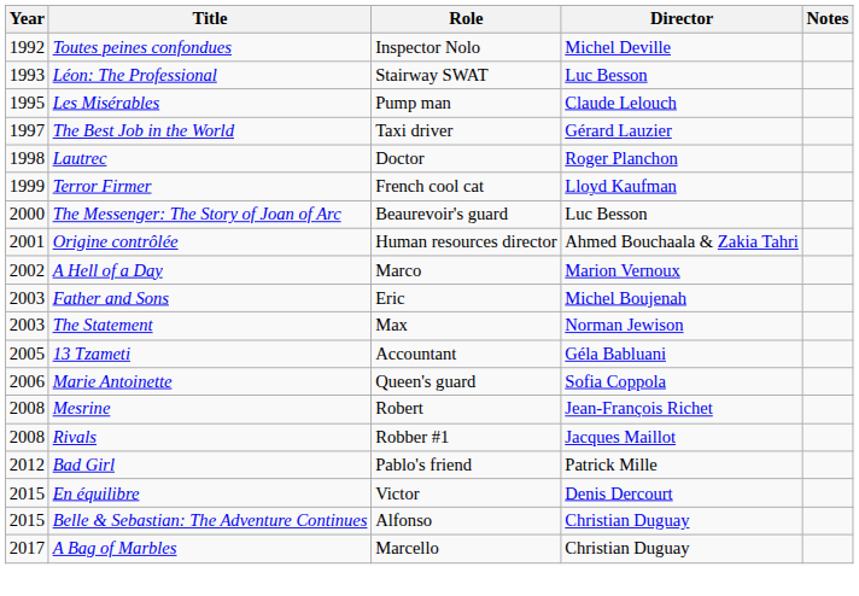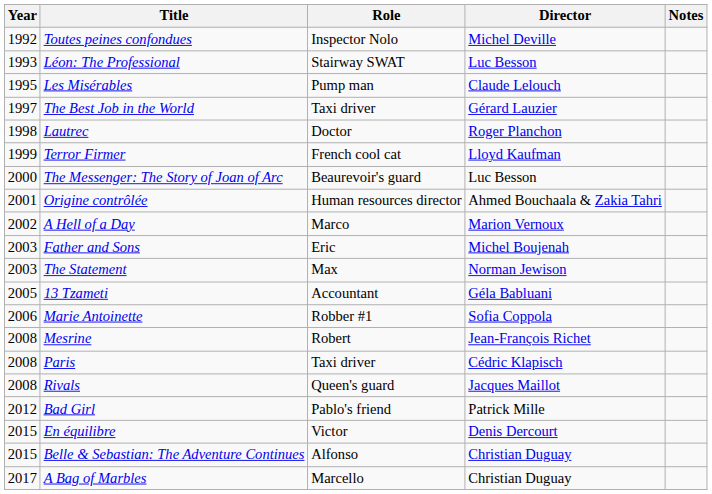 <table class="wikitable sortable">
 <tr>
 <th>Year</th>
 <th>Title</th>
 <th>Role</th>
 <th>Director</th>
 <th class="unsortable">Notes</th>
 </tr>
 <tr>
 <td>1992</td>
 <td><em><a href='#'>Toutes peines confondues</a></em></td>
 <td>Inspector Nolo</td>
 <td><a href='#'>Michel Deville</a></td>
 <td></td>
 </tr>
 <tr>
 <td>1993</td>
 <td><em><a href='#'>Léon: The Professional</a></em></td>
 <td>Stairway SWAT</td>
 <td><a href='#'>Luc Besson</a></td>
 <td></td>
 </tr>
 <tr>
 <td>1995</td>
 <td><em><a href='#'>Les Misérables</a></em></td>
 <td>Pump man</td>
 <td><a href='#'>Claude Lelouch</a></td>
 <td></td>
 </tr>
 <tr>
 <td>1997</td>
 <td><em><a href='#'>The Best Job in the World</a></em></td>
 <td>Taxi driver</td>
 <td><a href='#'>Gérard Lauzier</a></td>
 <td></td>
 </tr>
 <tr>
 <td>1998</td>
 <td><em><a href='#'>Lautrec</a></em></td>
 <td>Doctor</td>
 <td><a href='#'>Roger Planchon</a></td>
 </tr>
 <tr>
 <td>1999</td>
 <td><em><a href='#'>Terror Firmer</a></em></td>
 <td>French cool cat</td>
 <td><a href='#'>Lloyd Kaufman</a></td>
 <td></td>
 </tr>
 <tr>
 <td>2000</td>
 <td><em><a href='#'>The Messenger: The Story of Joan of Arc</a></em></td>
 <td>Beaurevoir's guard</td>
 <td>Luc Besson</td>
 <td></td>
 </tr>
 <tr>
 <td>2001</td>
 <td><em><a href='#'>Origine contrôlée</a></em></td>
 <td>Human resources director</td>
 <td>Ahmed Bouchaala & <a href='#'>Zakia Tahri</a></td>
 <td></td>
 </tr>
 <tr>
 <td>2002</td>
 <td><em><a href='#'>A Hell of a Day</a></em></td>
 <td>Marco</td>
 <td><a href='#'>Marion Vernoux</a></td>
 <td></td>
 </tr>
 <tr>
 <td>2003</td>
 <td><em><a href='#'>Father and Sons</a></em></td>
 <td>Eric</td>
 <td><a href='#'>Michel Boujenah</a></td>
 </tr>
 <tr>
 <td>2003</td>
 <td><em><a href='#'>The Statement</a></em></td>
 <td>Max</td>
 <td><a href='#'>Norman Jewison</a></td>
 <td></td>
 </tr>
 <tr>
 <td>2005</td>
 <td><em><a href='#'>13 Tzameti</a></em></td>
 <td>Accountant</td>
 <td><a href='#'>Géla Babluani</a></td>
 <td></td>
 </tr>
 <tr>
 <td>2006</td>
 <td><em><a href='#'>Marie Antoinette</a></em></td>
-<td>Queen's guard</td>
+<td>Robber #1</td>
 <td><a href='#'>Sofia Coppola</a></td>
 <td></td>
 </tr>
 <tr>
 <td>2008</td>
 <td><em><a href='#'>Mesrine</a></em></td>
 <td>Robert</td>
 <td><a href='#'>Jean-François Richet</a></td>
 <td></td>
 </tr>
 <tr>
 <td>2008</td>
+<td><em><a href='#'>Paris</a></em></td>
+<td>Taxi driver</td>
+<td><a href='#'>Cédric Klapisch</a></td>
+<td></td>
+</tr>
+<tr>
+<td>2008</td>
 <td><em><a href='#'>Rivals</a></em></td>
-<td>Robber #1</td>
+<td>Queen's guard</td>
 <td><a href='#'>Jacques Maillot</a></td>
 </tr>
 <tr>
 <td>2012</td>
 <td><em><a href='#'>Bad Girl</a></em></td>
 <td>Pablo's friend</td>
 <td>Patrick Mille</td>
 <td></td>
 </tr>
 <tr>
 <td>2015</td>
 <td><em><a href='#'>En équilibre</a></em></td>
 <td>Victor</td>
 <td><a href='#'>Denis Dercourt</a></td>
 <td></td>
 </tr>
 <tr>
 <td>2015</td>
 <td><em><a href='#'>Belle & Sebastian: The Adventure Continues</a></em></td>
 <td>Alfonso</td>
 <td><a href='#'>Christian Duguay</a></td>
 <td></td>
 </tr>
 <tr>
 <td>2017</td>
 <td><em><a href='#'>A Bag of Marbles</a></em></td>
 <td>Marcello</td>
 <td>Christian Duguay</td>
 </tr>
 </table>
